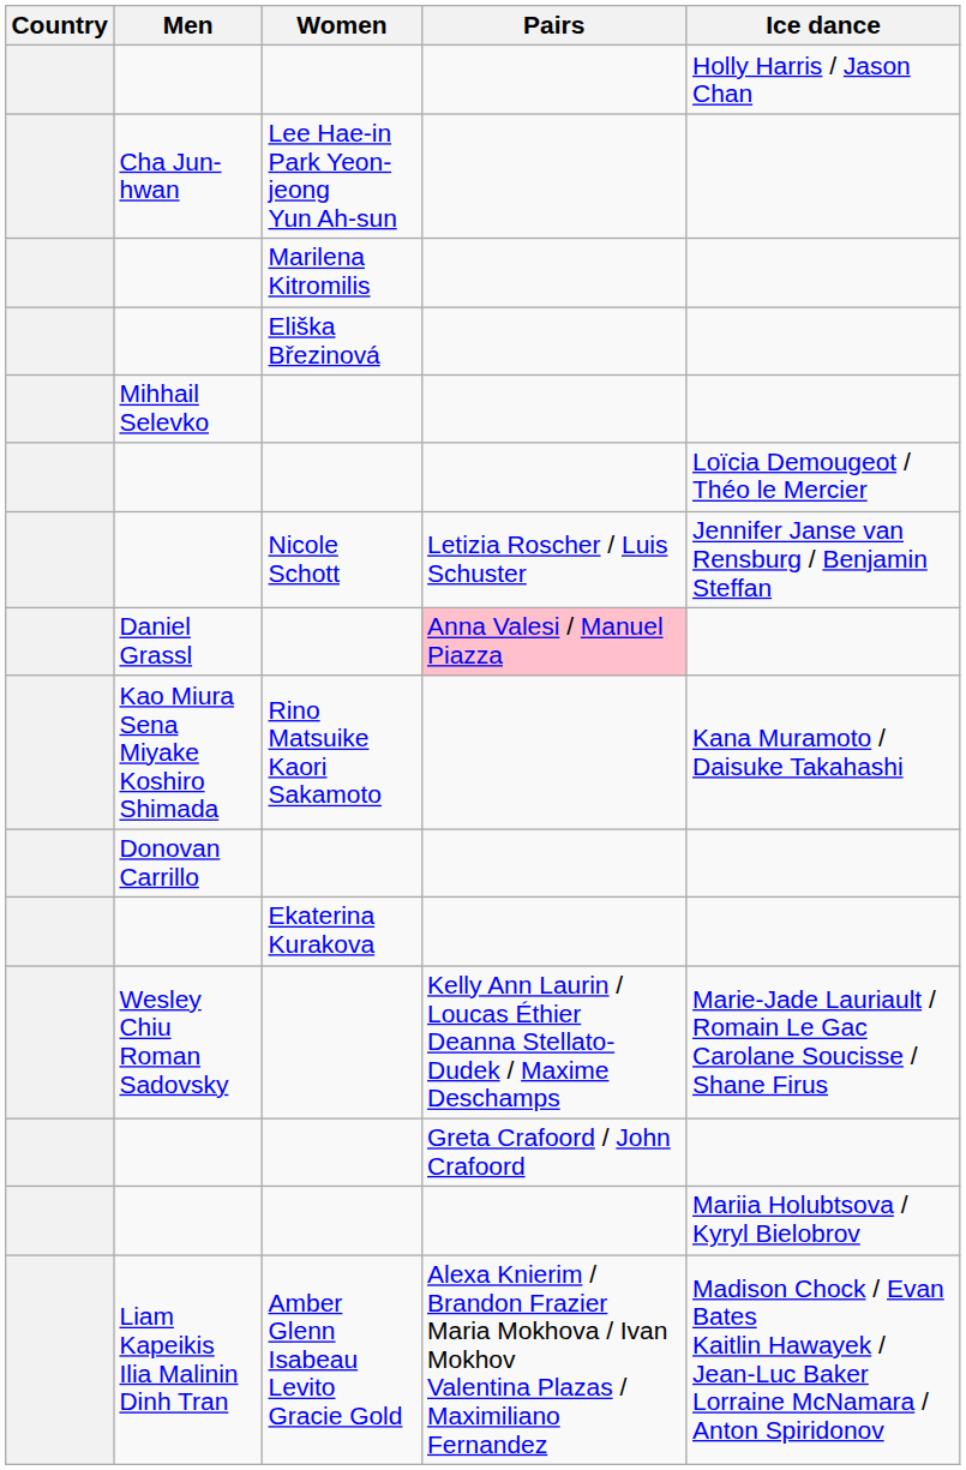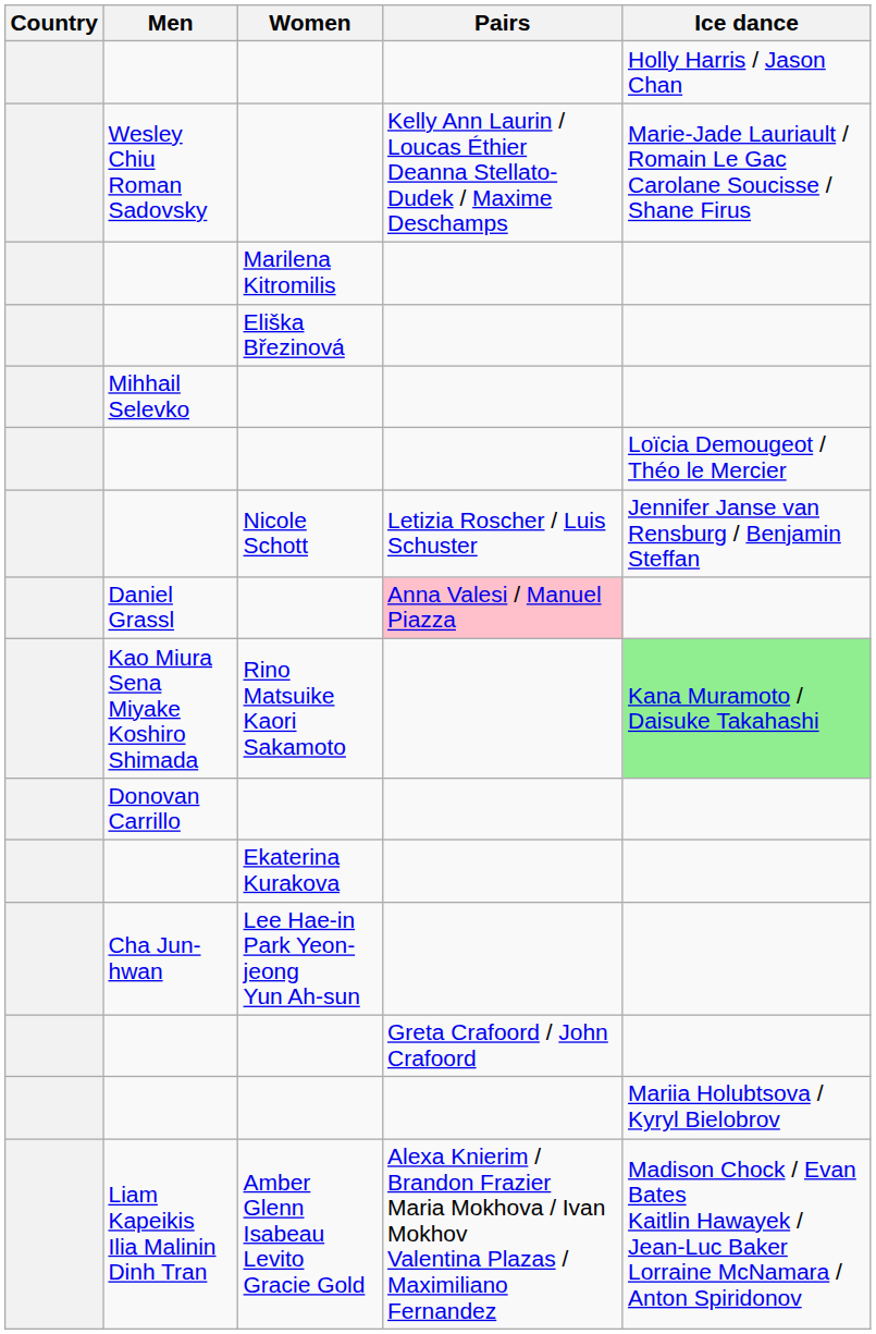 <table class="wikitable unsortable" style="text-align:left;">
 <tr>
 <th scope="col">Country</th>
 <th scope="col">Men</th>
 <th scope="col">Women</th>
 <th scope="col">Pairs</th>
 <th scope="col">Ice dance</th>
 </tr>
 <tr>
 <th scope="row" style="text-align:left"></th>
 <td></td>
 <td></td>
 <td></td>
 <td><a href='#'>Holly Harris</a> / <a href='#'>Jason Chan</a></td>
 </tr>
 <tr>
 <th scope="row" style="text-align:left"></th>
-<td><a href='#'>Cha Jun-hwan</a></td>
-<td><a href='#'>Lee Hae-in</a><br><a href='#'>Park Yeon-jeong</a><br><a href='#'>Yun Ah-sun</a></td>
+<td><a href='#'>Wesley Chiu</a><br><a href='#'>Roman Sadovsky</a></td>
 <td></td>
-<td></td>
+<td><a href='#'>Kelly Ann Laurin</a> / <a href='#'>Loucas Éthier</a><br><a href='#'>Deanna Stellato-Dudek</a> / <a href='#'>Maxime Deschamps</a></td>
+<td><a href='#'>Marie-Jade Lauriault</a> / <a href='#'>Romain Le Gac</a><br><a href='#'>Carolane Soucisse</a> / <a href='#'>Shane Firus</a></td>
 </tr>
 <tr>
 <th scope="row" style="text-align:left"></th>
 <td></td>
 <td><a href='#'>Marilena Kitromilis</a></td>
 <td></td>
 <td></td>
 </tr>
 <tr>
 <th scope="row" style="text-align:left"></th>
 <td></td>
 <td><a href='#'>Eliška Březinová</a></td>
 <td></td>
 <td></td>
 </tr>
 <tr>
 <th scope="row" style="text-align:left"></th>
 <td><a href='#'>Mihhail Selevko</a></td>
 <td></td>
 <td></td>
 <td></td>
 </tr>
 <tr>
 <th scope="row" style="text-align:left"></th>
 <td></td>
 <td></td>
 <td></td>
 <td><a href='#'>Loïcia Demougeot</a> / <a href='#'>Théo le Mercier</a></td>
 </tr>
 <tr>
 <th scope="row" style="text-align:left"></th>
 <td></td>
 <td><a href='#'>Nicole Schott</a></td>
 <td><a href='#'>Letizia Roscher</a> / <a href='#'>Luis Schuster</a></td>
 <td><a href='#'>Jennifer Janse van Rensburg</a> / <a href='#'>Benjamin Steffan</a></td>
 </tr>
 <tr>
 <th scope="row" style="text-align:left"></th>
 <td><a href='#'>Daniel Grassl</a></td>
 <td></td>
 <td style="background: pink;"><a href='#'>Anna Valesi</a> / <a href='#'>Manuel Piazza</a></td>
 <td></td>
 </tr>
 <tr>
 <th scope="row" style="text-align:left"></th>
 <td><a href='#'>Kao Miura</a><br><a href='#'>Sena Miyake</a><br><a href='#'>Koshiro Shimada</a></td>
 <td><a href='#'>Rino Matsuike</a><br><a href='#'>Kaori Sakamoto</a></td>
 <td></td>
-<td><a href='#'>Kana Muramoto</a> / <a href='#'>Daisuke Takahashi</a></td>
+<td style="background: lightgreen;"><a href='#'>Kana Muramoto</a> / <a href='#'>Daisuke Takahashi</a></td>
 </tr>
 <tr>
 <th scope="row" style="text-align:left"></th>
 <td><a href='#'>Donovan Carrillo</a></td>
 <td></td>
 <td></td>
 <td></td>
 </tr>
 <tr>
 <th scope="row" style="text-align:left"></th>
 <td></td>
 <td><a href='#'>Ekaterina Kurakova</a></td>
 <td></td>
 <td></td>
 </tr>
 <tr>
 <th scope="row" style="text-align:left"></th>
-<td><a href='#'>Wesley Chiu</a><br><a href='#'>Roman Sadovsky</a></td>
+<td><a href='#'>Cha Jun-hwan</a></td>
+<td><a href='#'>Lee Hae-in</a><br><a href='#'>Park Yeon-jeong</a><br><a href='#'>Yun Ah-sun</a></td>
 <td></td>
-<td><a href='#'>Kelly Ann Laurin</a> / <a href='#'>Loucas Éthier</a><br><a href='#'>Deanna Stellato-Dudek</a> / <a href='#'>Maxime Deschamps</a></td>
-<td><a href='#'>Marie-Jade Lauriault</a> / <a href='#'>Romain Le Gac</a><br><a href='#'>Carolane Soucisse</a> / <a href='#'>Shane Firus</a></td>
+<td></td>
 </tr>
 <tr>
 <th scope="row" style="text-align:left"></th>
 <td></td>
 <td></td>
 <td><a href='#'>Greta Crafoord</a> / <a href='#'>John Crafoord</a></td>
 <td></td>
 </tr>
 <tr>
 <th scope="row" style="text-align:left"></th>
 <td></td>
 <td></td>
 <td></td>
 <td><a href='#'>Mariia Holubtsova</a> / <a href='#'>Kyryl Bielobrov</a></td>
 </tr>
 <tr>
 <th scope="row" style="text-align:left"></th>
 <td><a href='#'>Liam Kapeikis</a><br><a href='#'>Ilia Malinin</a><br><a href='#'>Dinh Tran</a></td>
 <td><a href='#'>Amber Glenn</a><br><a href='#'>Isabeau Levito</a><br><a href='#'>Gracie Gold</a></td>
 <td><a href='#'>Alexa Knierim</a> / <a href='#'>Brandon Frazier</a><br>Maria Mokhova / Ivan Mokhov<br><a href='#'>Valentina Plazas</a> / <a href='#'>Maximiliano Fernandez</a></td>
 <td><a href='#'>Madison Chock</a> / <a href='#'>Evan Bates</a><br><a href='#'>Kaitlin Hawayek</a> / <a href='#'>Jean-Luc Baker</a><br><a href='#'>Lorraine McNamara</a> / <a href='#'>Anton Spiridonov</a></td>
 </tr>
 </table>
